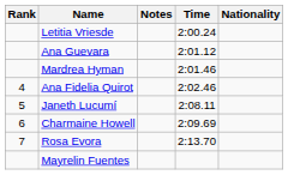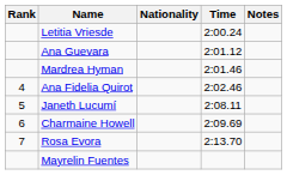 <table class="wikitable sortable" style="text-align:center;font-size:95%">
 <tr>
 <th>Rank</th>
 <th>Name</th>
+<th>Nationality</th>
+<th>Time</th>
 <th>Notes</th>
-<th>Time</th>
-<th>Nationality</th>
 </tr>
 <tr>
 <td></td>
 <td align=left><a href='#'>Letitia Vriesde</a></td>
+<td align=left></td>
+<td>2:00.24</td>
 <td></td>
-<td>2:00.24</td>
-<td align=left></td>
 </tr>
 <tr>
 <td></td>
 <td align=left><a href='#'>Ana Guevara</a></td>
+<td align=left></td>
+<td>2:01.12</td>
 <td></td>
-<td>2:01.12</td>
-<td align=left></td>
 </tr>
 <tr>
 <td></td>
 <td align=left><a href='#'>Mardrea Hyman</a></td>
+<td align=left></td>
+<td>2:01.46</td>
 <td></td>
-<td>2:01.46</td>
-<td align=left></td>
 </tr>
 <tr>
 <td>4</td>
 <td align=left><a href='#'>Ana Fidelia Quirot</a></td>
+<td align=left></td>
+<td>2:02.46</td>
 <td></td>
-<td>2:02.46</td>
-<td align=left></td>
 </tr>
 <tr>
 <td>5</td>
 <td align=left><a href='#'>Janeth Lucumí</a></td>
+<td align=left></td>
+<td>2:08.11</td>
 <td></td>
-<td>2:08.11</td>
-<td align=left></td>
 </tr>
 <tr>
 <td>6</td>
 <td align=left><a href='#'>Charmaine Howell</a></td>
+<td align=left></td>
+<td>2:09.69</td>
 <td></td>
-<td>2:09.69</td>
-<td align=left></td>
 </tr>
 <tr>
 <td>7</td>
 <td align=left><a href='#'>Rosa Evora</a></td>
+<td align=left></td>
+<td>2:13.70</td>
 <td></td>
-<td>2:13.70</td>
-<td align=left></td>
 </tr>
 <tr>
 <td></td>
 <td align=left><a href='#'>Mayrelin Fuentes</a></td>
+<td align=left></td>
 <td></td>
 <td></td>
-<td align=left></td>
 </tr>
 </table>
